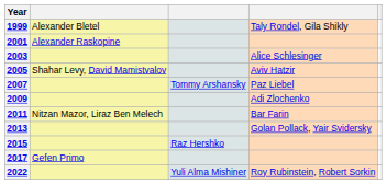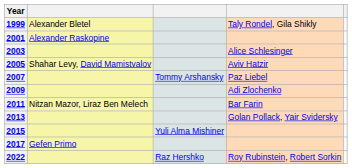 <table class="wikitable sortable" style="font-size:85%;">
 <tr>
 <th>Year</th>
 <th></th>
 <th></th>
 <th></th>
 <th class=unsortable></th>
 </tr>
 <tr>
 <th><a href='#'>1999</a></th>
 <td bgcolor=F7F6A8>Alexander Bletel</td>
 <td bgcolor=DCE5E5></td>
 <td bgcolor=FFDAB9><a href='#'>Taly Rondel</a>, Gila Shikly</td>
 <td></td>
 </tr>
 <tr>
 <th><a href='#'>2001</a></th>
 <td bgcolor=F7F6A8><a href='#'>Alexander Raskopine</a></td>
 <td bgcolor=DCE5E5></td>
 <td bgcolor=FFDAB9></td>
 <td></td>
 </tr>
 <tr>
 <th><a href='#'>2003</a></th>
 <td bgcolor=F7F6A8></td>
 <td bgcolor=DCE5E5></td>
 <td bgcolor=FFDAB9><a href='#'>Alice Schlesinger</a></td>
 <td></td>
 </tr>
 <tr>
 <th><a href='#'>2005</a></th>
 <td bgcolor=F7F6A8>Shahar Levy, <a href='#'>David Mamistvalov</a></td>
 <td bgcolor=DCE5E5></td>
 <td bgcolor=FFDAB9><a href='#'>Aviv Hatzir</a></td>
 <td></td>
 </tr>
 <tr>
 <th><a href='#'>2007</a></th>
 <td bgcolor=F7F6A8></td>
 <td bgcolor=DCE5E5><a href='#'>Tommy Arshansky</a></td>
 <td bgcolor=FFDAB9><a href='#'>Paz Liebel</a></td>
 <td></td>
 </tr>
 <tr>
 <th><a href='#'>2009</a></th>
 <td bgcolor=F7F6A8></td>
 <td bgcolor=DCE5E5></td>
 <td bgcolor=FFDAB9><a href='#'>Adi Zlochenko</a></td>
 <td></td>
 </tr>
 <tr>
 <th><a href='#'>2011</a></th>
 <td bgcolor=F7F6A8>Nitzan Mazor, Liraz Ben Melech</td>
 <td bgcolor=DCE5E5></td>
 <td bgcolor=FFDAB9><a href='#'>Bar Farin</a></td>
 <td></td>
 </tr>
 <tr>
 <th><a href='#'>2013</a></th>
 <td bgcolor=F7F6A8></td>
 <td bgcolor=DCE5E5></td>
 <td bgcolor=FFDAB9><a href='#'>Golan Pollack</a>, <a href='#'>Yair Svidersky</a></td>
 <td></td>
 </tr>
 <tr>
 <th><a href='#'>2015</a></th>
 <td bgcolor=F7F6A8></td>
-<td bgcolor=DCE5E5><a href='#'>Raz Hershko</a></td>
+<td bgcolor=DCE5E5><a href='#'>Yuli Alma Mishiner</a></td>
 <td bgcolor=FFDAB9></td>
 <td></td>
 </tr>
 <tr>
 <th><a href='#'>2017</a></th>
 <td bgcolor=F7F6A8><a href='#'>Gefen Primo</a></td>
 <td bgcolor=DCE5E5></td>
 <td bgcolor=FFDAB9></td>
 <td></td>
 </tr>
 <tr>
 <th><a href='#'>2022</a></th>
 <td bgcolor=F7F6A8></td>
-<td bgcolor=DCE5E5><a href='#'>Yuli Alma Mishiner</a></td>
+<td bgcolor=DCE5E5><a href='#'>Raz Hershko</a></td>
 <td bgcolor=FFDAB9><a href='#'>Roy Rubinstein</a>, <a href='#'>Robert Sorkin</a></td>
 <td></td>
 </tr>
 </table>
